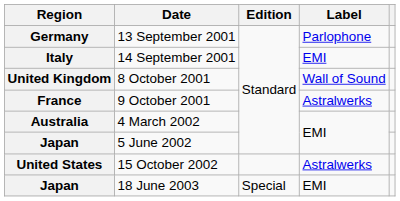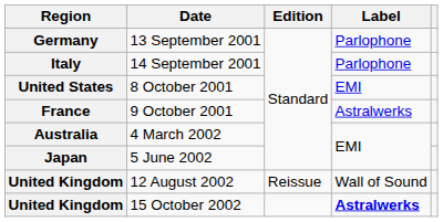 <table class="wikitable plainrowheaders">
 <tr>
 <th scope="col">Region</th>
 <th scope="col">Date</th>
 <th scope="col">Edition</th>
 <th scope="col">Label</th>
 <th scope="col"></th>
 </tr>
 <tr>
 <th scope="row">Germany</th>
 <td>13 September 2001</td>
 <td rowspan="6">Standard</td>
 <td><a href='#'>Parlophone</a></td>
 <td align="center"></td>
 </tr>
 <tr>
 <th scope="row">Italy</th>
 <td>14 September 2001</td>
-<td><a href='#'>EMI</a></td>
+<td><a href='#'>Parlophone</a></td>
 <td align="center"></td>
 </tr>
 <tr>
-<th scope="row">United Kingdom</th>
+<th scope="row">United States</th>
 <td>8 October 2001</td>
-<td><a href='#'>Wall of Sound</a></td>
+<td><a href='#'>EMI</a></td>
 <td align="center"></td>
 </tr>
 <tr>
 <th scope="row">France</th>
 <td>9 October 2001</td>
 <td><a href='#'>Astralwerks</a></td>
 <td align="center"></td>
 </tr>
 <tr>
 <th scope="row">Australia</th>
 <td>4 March 2002</td>
 <td rowspan="2">EMI</td>
 <td align="center"></td>
 </tr>
 <tr>
 <th scope="row">Japan</th>
 <td>5 June 2002</td>
 <td align="center"></td>
 </tr>
 <tr>
-<th scope="row">United States</th>
-<td>15 October 2002</td>
-<td></td>
-<td><a href='#'>Astralwerks</a></td>
+<th scope="row">United Kingdom</th>
+<td>12 August 2002</td>
+<td>Reissue</td>
+<td>Wall of Sound</td>
 <td align="center"></td>
 </tr>
 <tr>
-<th scope="row">Japan</th>
-<td>18 June 2003</td>
-<td>Special</td>
-<td>EMI</td>
+<th scope="row">United Kingdom</th>
+<td>15 October 2002</td>
+<td></td>
+<td><strong><a href='#'>Astralwerks</a></strong></td>
 <td align="center"></td>
 </tr>
 </table>
